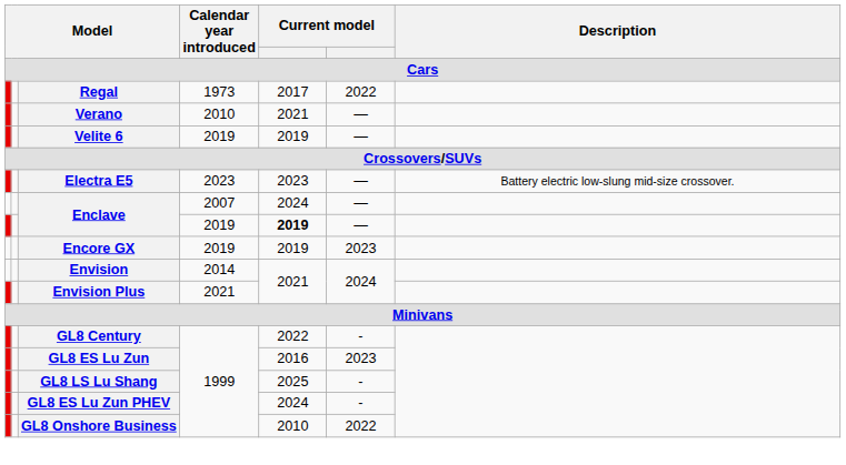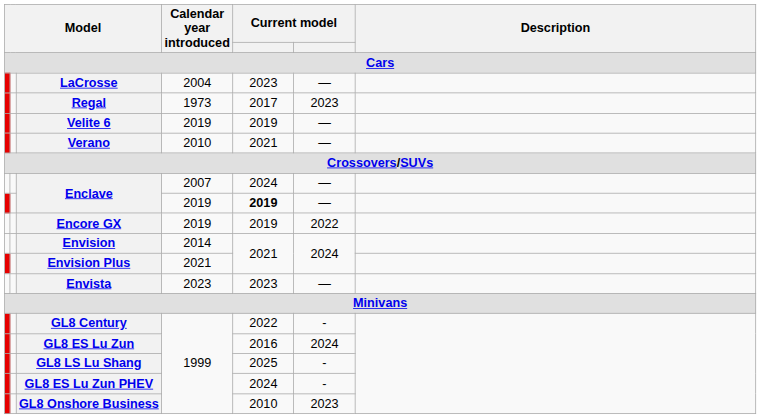 <table class="wikitable" style="text-align: center; width:%">
 <tr>
 <th colspan="3" rowspan="2">Model</th>
 <th rowspan="2" width=70px>Calendar year<br>introduced</th>
 <th scope="col" colspan=2>Current model</th>
 <th rowspan="2" width=500px cellpadding="32px">Description</th>
 </tr>
 <tr>
 <th width=70px></th>
 <th width=70px></th>
 </tr>
 <tr bgcolor="#e0e0e0">
 <td colspan="7"><strong><a href='#'>Cars</a></strong></td>
 </tr>
 <tr>
 <td style="background: #e60000"></td>
 <td></td>
+<th><a href='#'>LaCrosse</a></th>
+<td>2004</td>
+<td>2023</td>
+<td>—</td>
+<td></td>
+</tr>
+<tr>
+<td style="background: #e60000"></td>
+<td></td>
 <th><a href='#'>Regal</a></th>
 <td>1973</td>
 <td>2017</td>
-<td>2022</td>
+<td>2023</td>
+<td></td>
+</tr>
+<tr>
+<td style="background: #e60000"></td>
+<td></td>
+<th><a href='#'>Velite 6</a></th>
+<td>2019</td>
+<td>2019</td>
+<td>—</td>
 <td></td>
 </tr>
 <tr>
 <td style="background: #e60000"></td>
 <td></td>
 <th><a href='#'>Verano</a></th>
 <td>2010</td>
 <td>2021</td>
 <td>—</td>
 <td></td>
 </tr>
-<tr>
-<td style="background: #e60000"></td>
-<td></td>
-<th><a href='#'>Velite 6</a></th>
-<td>2019</td>
-<td>2019</td>
-<td>—</td>
-<td></td>
-</tr>
 <tr bgcolor="#e0e0e0">
 <td colspan="7"><strong><a href='#'>Crossovers</a>/<a href='#'>SUVs</a></strong></td>
-</tr>
-<tr>
-<td style="background: #e60000"></td>
-<td></td>
-<th><a href='#'>Electra E5</a></th>
-<td>2023</td>
-<td>2023</td>
-<td>—</td>
-<td><small>Battery electric low-slung mid-size crossover.</small></td>
 </tr>
 <tr>
 <td></td>
 <td></td>
 <th rowspan="2"><a href='#'>Enclave</a></th>
 <td>2007</td>
 <td>2024</td>
 <td>—</td>
 <td></td>
 </tr>
 <tr>
 <td style="background: #e60000"></td>
 <td></td>
 <td>2019</td>
 <td><strong>2019</strong></td>
 <td>—</td>
 <td></td>
 </tr>
 <tr>
 <td></td>
 <td></td>
 <th><a href='#'>Encore GX</a></th>
 <td>2019</td>
 <td>2019</td>
-<td>2023</td>
+<td>2022</td>
 <td></td>
 </tr>
 <tr>
 <td></td>
 <td></td>
 <th><a href='#'>Envision</a></th>
 <td>2014</td>
 <td rowspan="2">2021</td>
 <td rowspan="2">2024</td>
 <td></td>
 </tr>
 <tr>
 <td style="background: #e60000"></td>
 <td></td>
 <th><a href='#'>Envision Plus</a></th>
 <td>2021</td>
+<td></td>
+</tr>
+<tr>
+<td></td>
+<td></td>
+<th><a href='#'>Envista</a></th>
+<td>2023</td>
+<td>2023</td>
+<td>—</td>
 <td></td>
 </tr>
 <tr bgcolor="#e0e0e0">
 <td colspan="7"><strong><a href='#'>Minivans</a></strong></td>
 </tr>
 <tr>
 <td style="background: #e60000"></td>
 <td></td>
 <th><a href='#'>GL8 Century</a></th>
 <td rowspan="6">1999</td>
 <td>2022</td>
 <td>-</td>
 <td rowspan="6"></td>
 </tr>
 <tr>
 <td style="background: #e60000"></td>
 <td></td>
 <th><a href='#'>GL8 ES Lu Zun</a></th>
 <td>2016</td>
-<td>2023</td>
+<td>2024</td>
 </tr>
 <tr>
 <td style="background: #e60000"></td>
 <td></td>
 <th><a href='#'>GL8 LS Lu Shang</a></th>
 <td>2025</td>
 <td>-</td>
 </tr>
 <tr>
 <td style="background: #e60000"></td>
 <td></td>
 <th><a href='#'>GL8 ES Lu Zun PHEV</a></th>
 <td>2024</td>
 <td>-</td>
 </tr>
 <tr>
 <td style="background: #e60000"></td>
 <td></td>
 <th><a href='#'>GL8 Onshore Business</a></th>
 <td>2010</td>
-<td>2022</td>
+<td>2023</td>
 </tr>
 </table>
